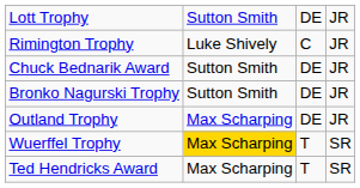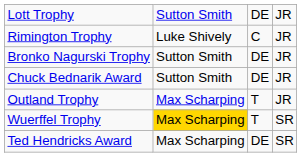 <table class="wikitable">
 <tr>
 <td><a href='#'>Lott Trophy</a></td>
 <td><a href='#'>Sutton Smith</a></td>
 <td>DE</td>
 <td>JR</td>
 </tr>
 <tr>
 <td><a href='#'>Rimington Trophy</a></td>
 <td>Luke Shively</td>
 <td>C</td>
 <td>JR</td>
 </tr>
 <tr>
-<td><a href='#'>Chuck Bednarik Award</a></td>
+<td><a href='#'>Bronko Nagurski Trophy</a></td>
 <td>Sutton Smith</td>
 <td>DE</td>
 <td>JR</td>
 </tr>
 <tr>
-<td><a href='#'>Bronko Nagurski Trophy</a></td>
+<td><a href='#'>Chuck Bednarik Award</a></td>
 <td>Sutton Smith</td>
 <td>DE</td>
 <td>JR</td>
 </tr>
 <tr>
 <td><a href='#'>Outland Trophy</a></td>
 <td><a href='#'>Max Scharping</a></td>
-<td>DE</td>
+<td>T</td>
 <td>JR</td>
 </tr>
 <tr>
 <td><a href='#'>Wuerffel Trophy</a></td>
 <td style="background: gold;">Max Scharping</td>
 <td>T</td>
 <td>SR</td>
 </tr>
 <tr>
 <td><a href='#'>Ted Hendricks Award</a></td>
 <td>Max Scharping</td>
-<td>T</td>
+<td>DE</td>
 <td>SR</td>
 </tr>
 </table>
